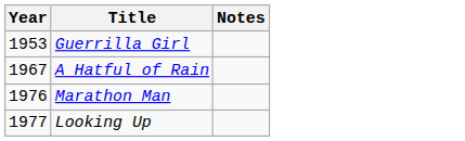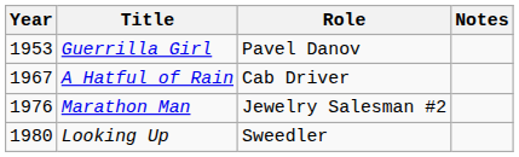 <table class="wikitable">
 <tr>
 <th>Year</th>
 <th>Title</th>
+<th>Role</th>
 <th>Notes</th>
 </tr>
 <tr>
 <td>1953</td>
 <td><em><a href='#'>Guerrilla Girl</a></em></td>
+<td>Pavel Danov</td>
 <td></td>
 </tr>
 <tr>
 <td>1967</td>
 <td><em><a href='#'>A Hatful of Rain</a></em></td>
+<td>Cab Driver</td>
 <td></td>
 </tr>
 <tr>
 <td>1976</td>
 <td><em><a href='#'>Marathon Man</a></em></td>
+<td>Jewelry Salesman #2</td>
 <td></td>
 </tr>
 <tr>
-<td>1977</td>
+<td>1980</td>
 <td><em>Looking Up</em></td>
+<td>Sweedler</td>
 <td></td>
 </tr>
 </table>
